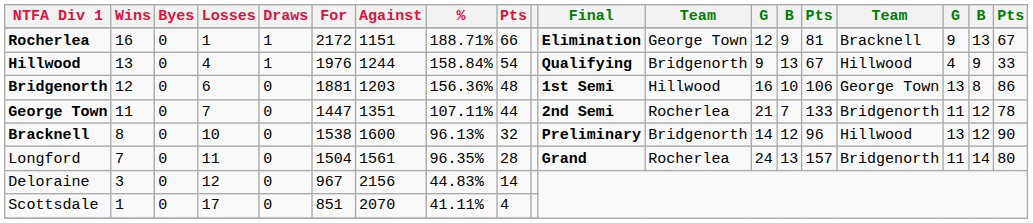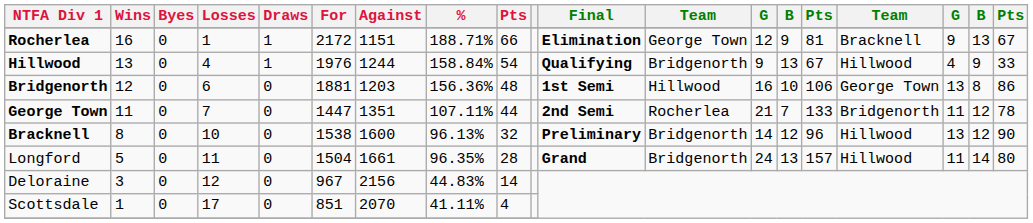 <table style="font-size: 85%; text-align: left;" class="wikitable">
 <tr>
 <th style="color:crimson">NTFA Div 1</th>
 <th style="color:crimson">Wins</th>
 <th style="color:crimson">Byes</th>
 <th style="color:crimson">Losses</th>
 <th style="color:crimson">Draws</th>
 <th style="color:crimson">For</th>
 <th style="color:crimson">Against</th>
 <th style="color:crimson">%</th>
 <th style="color:crimson">Pts</th>
 <th></th>
 <th style="color:green">Final</th>
 <th style="color:green">Team</th>
 <th style="color:green">G</th>
 <th style="color:green">B</th>
 <th style="color:green">Pts</th>
 <th style="color:green">Team</th>
 <th style="color:green">G</th>
 <th style="color:green">B</th>
 <th style="color:green">Pts</th>
 </tr>
 <tr>
 </tr>
 <tr>
 </tr>
 <tr>
 <td><strong>	Rocherlea	</strong></td>
 <td>16</td>
 <td>0</td>
 <td>1</td>
 <td>1</td>
 <td>2172</td>
 <td>1151</td>
 <td>188.71%</td>
 <td>66</td>
 <td></td>
 <td><strong>Elimination</strong></td>
 <td>George Town</td>
 <td>12</td>
 <td>9</td>
 <td>81</td>
 <td>Bracknell</td>
 <td>9</td>
 <td>13</td>
 <td>67</td>
 </tr>
 <tr>
 <td><strong>	Hillwood	</strong></td>
 <td>13</td>
 <td>0</td>
 <td>4</td>
 <td>1</td>
 <td>1976</td>
 <td>1244</td>
 <td>158.84%</td>
 <td>54</td>
 <td></td>
 <td><strong>Qualifying</strong></td>
 <td>Bridgenorth</td>
 <td>9</td>
 <td>13</td>
 <td>67</td>
 <td>Hillwood</td>
 <td>4</td>
 <td>9</td>
 <td>33</td>
 </tr>
 <tr>
 <td><strong>	Bridgenorth	</strong></td>
 <td>12</td>
 <td>0</td>
 <td>6</td>
 <td>0</td>
 <td>1881</td>
 <td>1203</td>
 <td>156.36%</td>
 <td>48</td>
 <td></td>
 <td><strong>1st Semi</strong></td>
 <td>Hillwood</td>
 <td>16</td>
 <td>10</td>
 <td>106</td>
 <td>George Town</td>
 <td>13</td>
 <td>8</td>
 <td>86</td>
 </tr>
 <tr>
 <td><strong>	George Town	</strong></td>
 <td>11</td>
 <td>0</td>
 <td>7</td>
 <td>0</td>
 <td>1447</td>
 <td>1351</td>
 <td>107.11%</td>
 <td>44</td>
 <td></td>
 <td><strong>2nd Semi</strong></td>
 <td>Rocherlea</td>
 <td>21</td>
 <td>7</td>
 <td>133</td>
 <td>Bridgenorth</td>
 <td>11</td>
 <td>12</td>
 <td>78</td>
 </tr>
 <tr>
 <td><strong>	Bracknell	</strong></td>
 <td>8</td>
 <td>0</td>
 <td>10</td>
 <td>0</td>
 <td>1538</td>
 <td>1600</td>
 <td>96.13%</td>
 <td>32</td>
 <td></td>
 <td><strong>Preliminary</strong></td>
 <td>Bridgenorth</td>
 <td>14</td>
 <td>12</td>
 <td>96</td>
 <td>Hillwood</td>
 <td>13</td>
 <td>12</td>
 <td>90</td>
 </tr>
 <tr>
 <td>Longford</td>
-<td>7</td>
+<td>5</td>
 <td>0</td>
 <td>11</td>
 <td>0</td>
 <td>1504</td>
-<td>1561</td>
+<td>1661</td>
 <td>96.35%</td>
 <td>28</td>
 <td></td>
 <td><strong>Grand</strong></td>
-<td>Rocherlea</td>
+<td>Bridgenorth</td>
 <td>24</td>
 <td>13</td>
 <td>157</td>
-<td>Bridgenorth</td>
+<td>Hillwood</td>
 <td>11</td>
 <td>14</td>
 <td>80</td>
 </tr>
 <tr>
 <td>Deloraine</td>
 <td>3</td>
 <td>0</td>
 <td>12</td>
 <td>0</td>
 <td>967</td>
 <td>2156</td>
 <td>44.83%</td>
 <td>14</td>
 <td></td>
 </tr>
 <tr>
 <td>Scottsdale</td>
 <td>1</td>
 <td>0</td>
 <td>17</td>
 <td>0</td>
 <td>851</td>
 <td>2070</td>
 <td>41.11%</td>
 <td>4</td>
 <td></td>
 </tr>
 <tr>
 </tr>
 </table>
